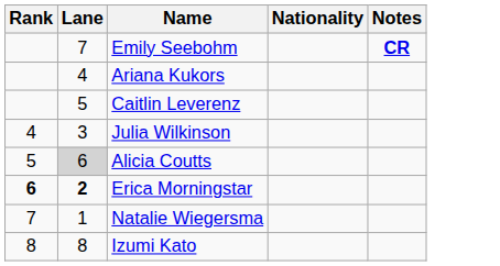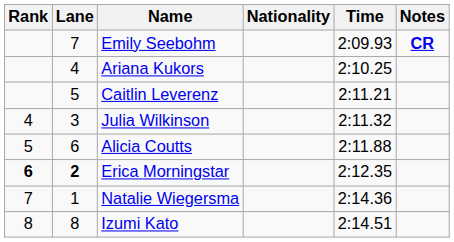 <table class="wikitable sortable" style="text-align:center">
 <tr>
 <th>Rank</th>
 <th>Lane</th>
 <th>Name</th>
 <th>Nationality</th>
+<th>Time</th>
 <th>Notes</th>
 </tr>
 <tr>
 <td></td>
 <td>7</td>
 <td align=left><a href='#'>Emily Seebohm</a></td>
 <td align=left></td>
+<td>2:09.93</td>
 <td><strong><a href='#'>CR</a></strong></td>
 </tr>
 <tr>
 <td></td>
 <td>4</td>
 <td align=left><a href='#'>Ariana Kukors</a></td>
 <td align=left></td>
+<td>2:10.25</td>
 <td></td>
 </tr>
 <tr>
 <td></td>
 <td>5</td>
 <td align=left><a href='#'>Caitlin Leverenz</a></td>
 <td align=left></td>
+<td>2:11.21</td>
 <td></td>
 </tr>
 <tr>
 <td>4</td>
 <td>3</td>
 <td align=left><a href='#'>Julia Wilkinson</a></td>
 <td align=left></td>
+<td>2:11.32</td>
 <td></td>
 </tr>
 <tr>
 <td>5</td>
-<td style="background: lightgrey;">6</td>
+<td>6</td>
 <td align=left><a href='#'>Alicia Coutts</a></td>
 <td align=left></td>
+<td>2:11.88</td>
 <td></td>
 </tr>
 <tr>
 <td><strong>6</strong></td>
 <td><strong>2</strong></td>
 <td align=left><a href='#'>Erica Morningstar</a></td>
 <td align=left></td>
+<td>2:12.35</td>
 <td></td>
 </tr>
 <tr>
 <td>7</td>
 <td>1</td>
 <td align=left><a href='#'>Natalie Wiegersma</a></td>
 <td align=left></td>
+<td>2:14.36</td>
 <td></td>
 </tr>
 <tr>
 <td>8</td>
 <td>8</td>
 <td align=left><a href='#'>Izumi Kato</a></td>
 <td align=left></td>
+<td>2:14.51</td>
 <td></td>
 </tr>
 </table>
